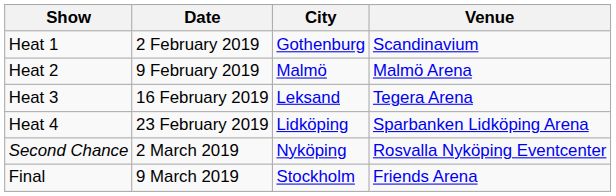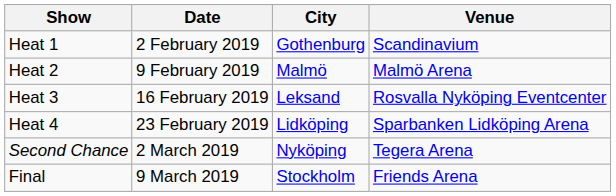 <table class="wikitable"style="margin: 1em auto 1em auto">
 <tr>
 <th>Show</th>
 <th>Date</th>
 <th>City</th>
 <th>Venue</th>
 </tr>
 <tr>
 <td>Heat 1</td>
 <td>2 February 2019</td>
 <td><a href='#'>Gothenburg</a></td>
 <td><a href='#'>Scandinavium</a></td>
 </tr>
 <tr>
 <td>Heat 2</td>
 <td>9 February 2019</td>
 <td><a href='#'>Malmö</a></td>
 <td><a href='#'>Malmö Arena</a></td>
 </tr>
 <tr>
 <td>Heat 3</td>
 <td>16 February 2019</td>
 <td><a href='#'>Leksand</a></td>
-<td><a href='#'>Tegera Arena</a></td>
+<td><a href='#'>Rosvalla Nyköping Eventcenter</a></td>
 </tr>
 <tr>
 <td>Heat 4</td>
 <td>23 February 2019</td>
 <td><a href='#'>Lidköping</a></td>
 <td><a href='#'>Sparbanken Lidköping Arena</a></td>
 </tr>
 <tr>
 <td><em>Second Chance</em></td>
 <td>2 March 2019</td>
 <td><a href='#'>Nyköping</a></td>
-<td><a href='#'>Rosvalla Nyköping Eventcenter</a></td>
+<td><a href='#'>Tegera Arena</a></td>
 </tr>
 <tr>
 <td>Final</td>
 <td>9 March 2019</td>
 <td><a href='#'>Stockholm</a></td>
 <td><a href='#'>Friends Arena</a></td>
 </tr>
 </table>
